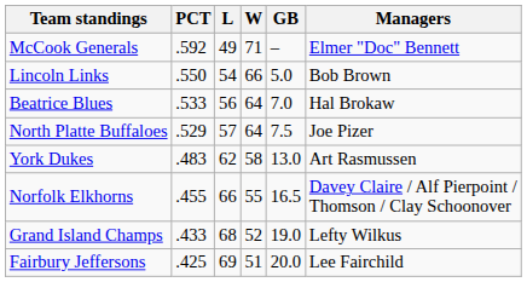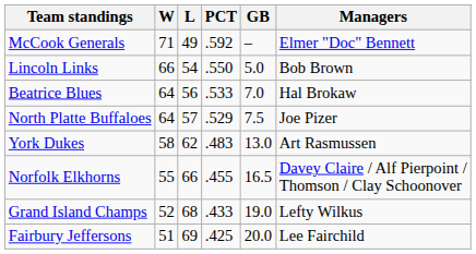 <table class="wikitable">
 <tr>
 <th>Team standings</th>
+<th>W</th>
+<th>L</th>
 <th>PCT</th>
-<th>L</th>
-<th>W</th>
 <th>GB</th>
 <th>Managers</th>
 </tr>
 <tr>
 <td><a href='#'>McCook Generals</a></td>
+<td>71</td>
+<td>49</td>
 <td>.592</td>
-<td>49</td>
-<td>71</td>
 <td>–</td>
 <td><a href='#'>Elmer "Doc" Bennett</a></td>
 </tr>
 <tr>
 <td><a href='#'>Lincoln Links</a></td>
+<td>66</td>
+<td>54</td>
 <td>.550</td>
-<td>54</td>
-<td>66</td>
 <td>5.0</td>
 <td>Bob Brown</td>
 </tr>
 <tr>
 <td><a href='#'>Beatrice Blues</a></td>
+<td>64</td>
+<td>56</td>
 <td>.533</td>
-<td>56</td>
-<td>64</td>
 <td>7.0</td>
 <td>Hal Brokaw</td>
 </tr>
 <tr>
 <td><a href='#'>North Platte Buffaloes</a></td>
+<td>64</td>
+<td>57</td>
 <td>.529</td>
-<td>57</td>
-<td>64</td>
 <td>7.5</td>
 <td>Joe Pizer</td>
 </tr>
 <tr>
 <td><a href='#'>York Dukes</a></td>
+<td>58</td>
+<td>62</td>
 <td>.483</td>
-<td>62</td>
-<td>58</td>
 <td>13.0</td>
 <td>Art Rasmussen</td>
 </tr>
 <tr>
 <td><a href='#'>Norfolk Elkhorns</a></td>
+<td>55</td>
+<td>66</td>
 <td>.455</td>
-<td>66</td>
-<td>55</td>
 <td>16.5</td>
 <td><a href='#'>Davey Claire</a> / Alf Pierpoint /<br> Thomson / Clay Schoonover</td>
 </tr>
 <tr>
 <td><a href='#'>Grand Island Champs</a></td>
+<td>52</td>
+<td>68</td>
 <td>.433</td>
-<td>68</td>
-<td>52</td>
 <td>19.0</td>
 <td>Lefty Wilkus</td>
 </tr>
 <tr>
 <td><a href='#'>Fairbury Jeffersons</a></td>
+<td>51</td>
+<td>69</td>
 <td>.425</td>
-<td>69</td>
-<td>51</td>
 <td>20.0</td>
 <td>Lee Fairchild</td>
 </tr>
 </table>
